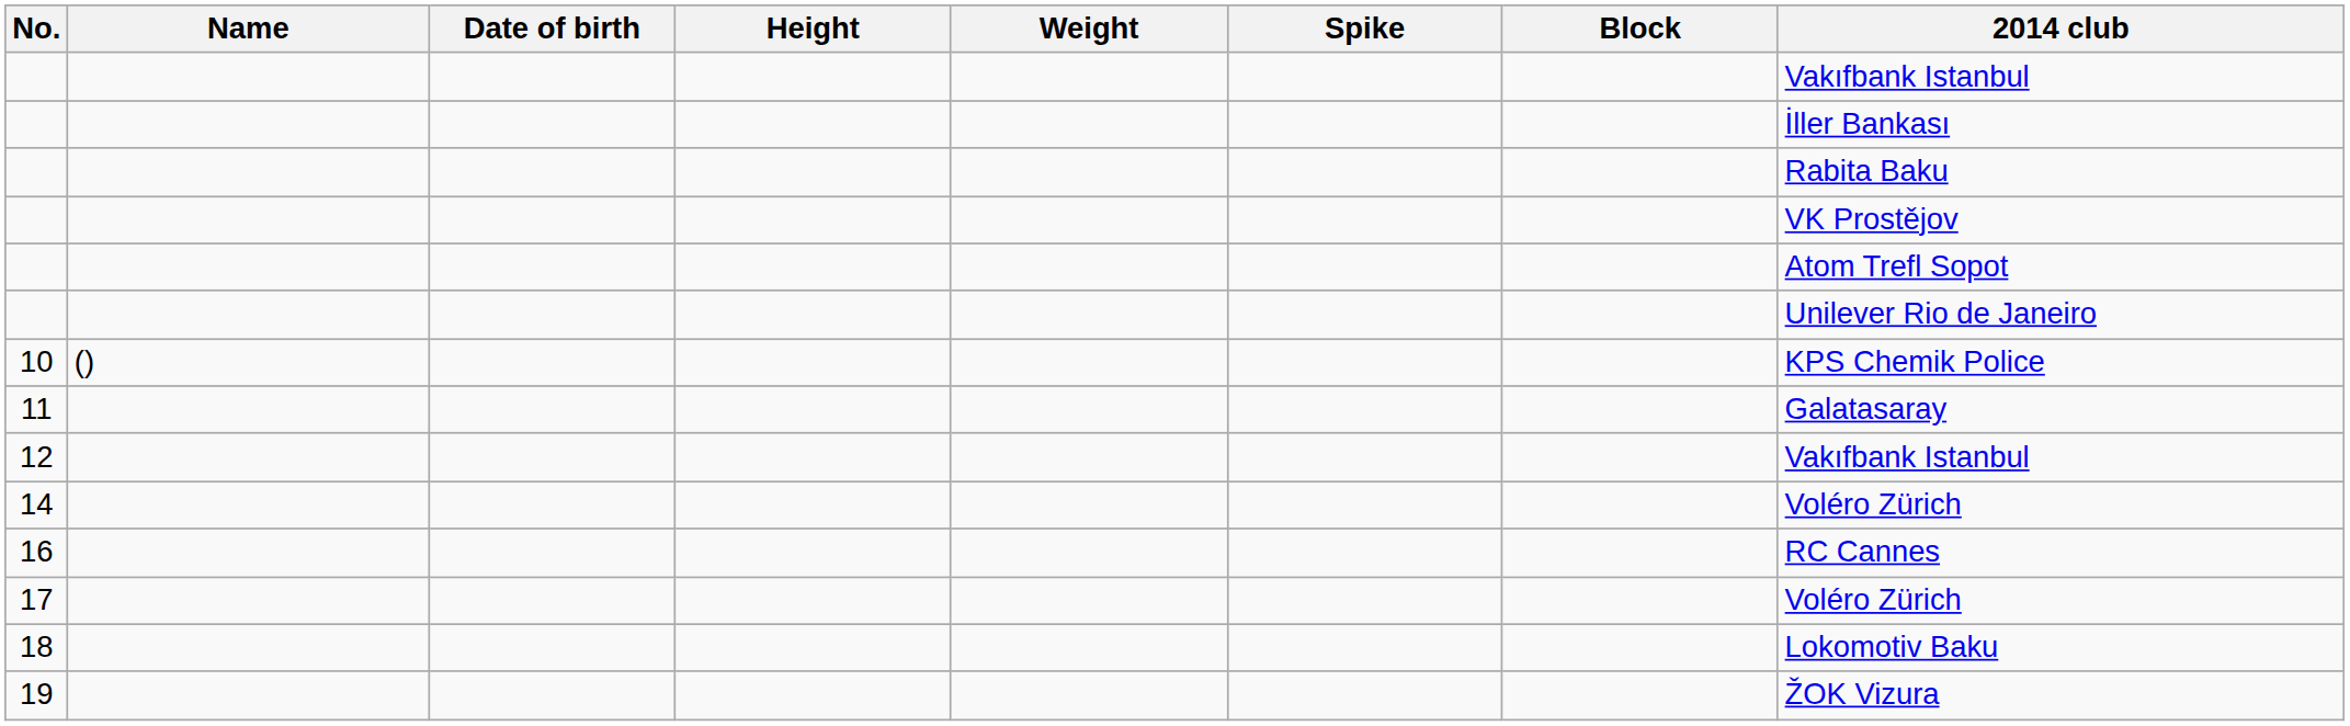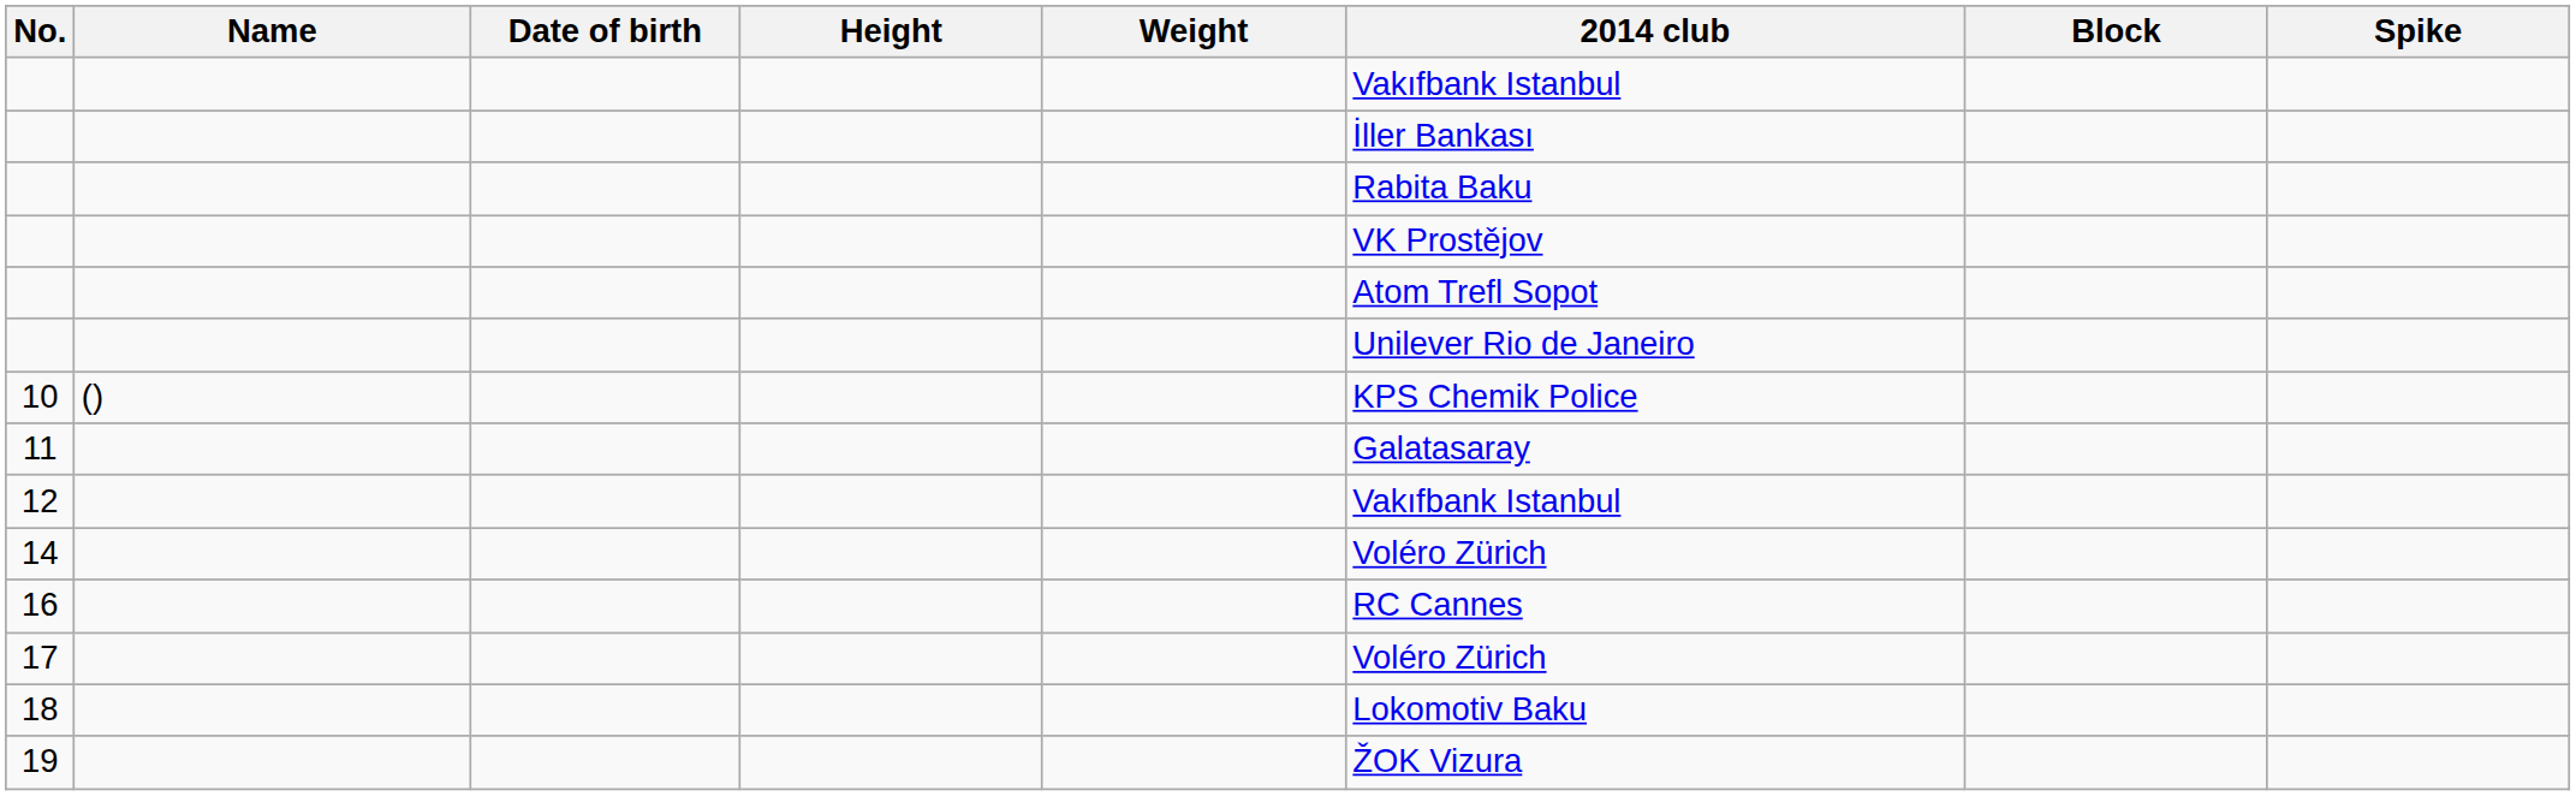 <table class="wikitable sortable" style="font-size:100%; text-align:center;">
 <tr>
 <th>No.</th>
 <th style="width:12em">Name</th>
 <th style="width:8em">Date of birth</th>
 <th style="width:9em">Height</th>
 <th style="width:9em">Weight</th>
+<th style="width:19em">2014 club</th>
+<th style="width:9em">Block</th>
 <th style="width:9em">Spike</th>
-<th style="width:9em">Block</th>
-<th style="width:19em">2014 club</th>
 </tr>
 <tr>
 <td></td>
 <td align=left></td>
 <td align=right></td>
 <td></td>
 <td></td>
+<td align=left> <a href='#'>Vakıfbank Istanbul</a></td>
 <td></td>
 <td></td>
-<td align=left> <a href='#'>Vakıfbank Istanbul</a></td>
 </tr>
 <tr>
 <td></td>
 <td align=left></td>
 <td align=right></td>
 <td></td>
 <td></td>
+<td align=left> <a href='#'>İller Bankası</a></td>
 <td></td>
 <td></td>
-<td align=left> <a href='#'>İller Bankası</a></td>
 </tr>
 <tr>
 <td></td>
 <td align=left></td>
 <td align=right></td>
 <td></td>
 <td></td>
+<td align=left> <a href='#'>Rabita Baku</a></td>
 <td></td>
 <td></td>
-<td align=left> <a href='#'>Rabita Baku</a></td>
 </tr>
 <tr>
 <td></td>
 <td align=left></td>
 <td align=right></td>
 <td></td>
 <td></td>
+<td align=left> <a href='#'>VK Prostějov</a></td>
 <td></td>
 <td></td>
-<td align=left> <a href='#'>VK Prostějov</a></td>
 </tr>
 <tr>
 <td></td>
 <td align=left></td>
 <td align=right></td>
 <td></td>
 <td></td>
+<td align=left> <a href='#'>Atom Trefl Sopot</a></td>
 <td></td>
 <td></td>
-<td align=left> <a href='#'>Atom Trefl Sopot</a></td>
 </tr>
 <tr>
 <td></td>
 <td align=left></td>
 <td align=right></td>
 <td></td>
 <td></td>
+<td align=left> <a href='#'>Unilever Rio de Janeiro</a></td>
 <td></td>
 <td></td>
-<td align=left> <a href='#'>Unilever Rio de Janeiro</a></td>
 </tr>
 <tr>
 <td>10</td>
 <td align=left> ()</td>
 <td align=right></td>
 <td></td>
 <td></td>
+<td align=left> <a href='#'>KPS Chemik Police</a></td>
 <td></td>
 <td></td>
-<td align=left> <a href='#'>KPS Chemik Police</a></td>
 </tr>
 <tr>
 <td>11</td>
 <td align=left></td>
 <td align=right></td>
 <td></td>
 <td></td>
+<td align=left> <a href='#'>Galatasaray</a></td>
 <td></td>
 <td></td>
-<td align=left> <a href='#'>Galatasaray</a></td>
 </tr>
 <tr>
 <td>12</td>
 <td align=left></td>
 <td align=right></td>
 <td></td>
 <td></td>
+<td align=left> <a href='#'>Vakıfbank Istanbul</a></td>
 <td></td>
 <td></td>
-<td align=left> <a href='#'>Vakıfbank Istanbul</a></td>
 </tr>
 <tr>
 <td>14</td>
 <td align=left></td>
 <td align=right></td>
 <td></td>
 <td></td>
+<td align=left> <a href='#'>Voléro Zürich</a></td>
 <td></td>
 <td></td>
-<td align=left> <a href='#'>Voléro Zürich</a></td>
 </tr>
 <tr>
 <td>16</td>
 <td align=left></td>
 <td align=right></td>
 <td></td>
 <td></td>
+<td align=left> <a href='#'>RC Cannes</a></td>
 <td></td>
 <td></td>
-<td align=left> <a href='#'>RC Cannes</a></td>
 </tr>
 <tr>
 <td>17</td>
 <td align=left></td>
 <td align=right></td>
 <td></td>
 <td></td>
+<td align=left> <a href='#'>Voléro Zürich</a></td>
 <td></td>
 <td></td>
-<td align=left> <a href='#'>Voléro Zürich</a></td>
 </tr>
 <tr>
 <td>18</td>
 <td align=left></td>
 <td align=right></td>
 <td></td>
 <td></td>
+<td align=left> <a href='#'>Lokomotiv Baku</a></td>
 <td></td>
 <td></td>
-<td align=left> <a href='#'>Lokomotiv Baku</a></td>
 </tr>
 <tr>
 <td>19</td>
 <td align=left></td>
 <td align=right></td>
 <td></td>
 <td></td>
+<td align=left> <a href='#'>ŽOK Vizura</a></td>
 <td></td>
 <td></td>
-<td align=left> <a href='#'>ŽOK Vizura</a></td>
 </tr>
 </table>
